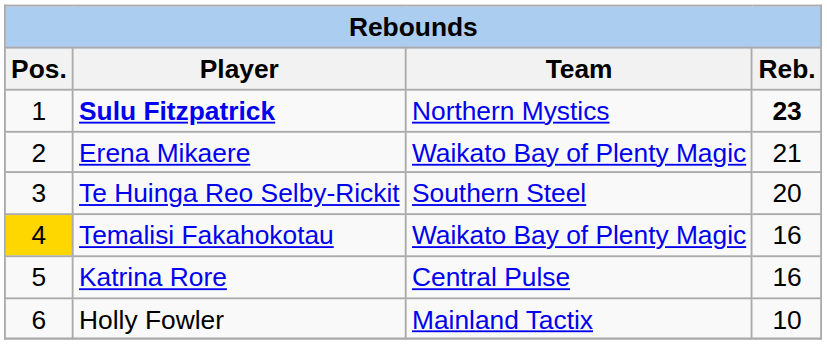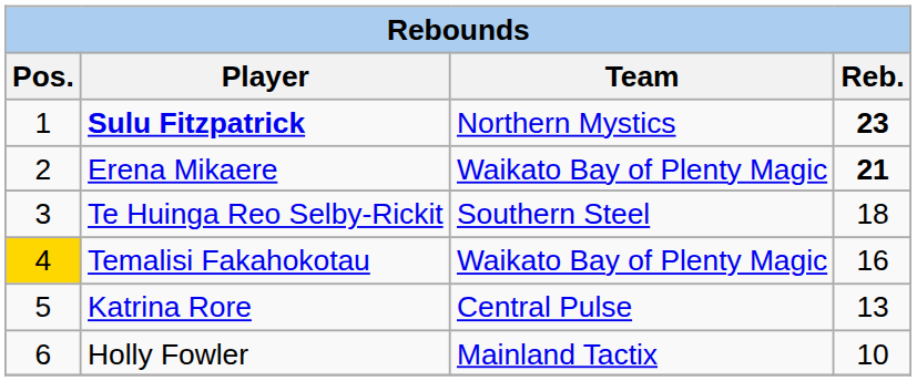 <table class="wikitable"  style="float:left; font-size:90%;">
 <tr>
 <th colspan=4 style=background:#ABCDEF>Rebounds</th>
 </tr>
 <tr>
 <th>Pos.</th>
 <th>Player</th>
 <th>Team</th>
 <th>Reb.</th>
 </tr>
 <tr>
 <td align=center>1</td>
 <td><strong><a href='#'>Sulu Fitzpatrick</a></strong></td>
 <td><a href='#'>Northern Mystics</a></td>
 <td align=center><strong>23</strong></td>
 </tr>
 <tr>
 <td align=center>2</td>
 <td><a href='#'>Erena Mikaere</a></td>
 <td><a href='#'>Waikato Bay of Plenty Magic</a></td>
-<td align=center>21</td>
+<td align=center><strong>21</strong></td>
 </tr>
 <tr>
 <td align=center>3</td>
 <td><a href='#'>Te Huinga Reo Selby-Rickit</a></td>
 <td><a href='#'>Southern Steel</a></td>
-<td align=center>20</td>
+<td align=center>18</td>
 </tr>
 <tr>
 <td align=center style="background: gold;">4</td>
 <td><a href='#'>Temalisi Fakahokotau</a></td>
 <td><a href='#'>Waikato Bay of Plenty Magic</a></td>
 <td align=center>16</td>
 </tr>
 <tr>
 <td align=center>5</td>
 <td><a href='#'>Katrina Rore</a></td>
 <td><a href='#'>Central Pulse</a></td>
-<td align=center>16</td>
+<td align=center>13</td>
 </tr>
 <tr>
 <td align=center>6</td>
 <td>Holly Fowler</td>
 <td><a href='#'>Mainland Tactix</a></td>
 <td align=center>10</td>
 </tr>
 <tr>
 </tr>
 </table>
